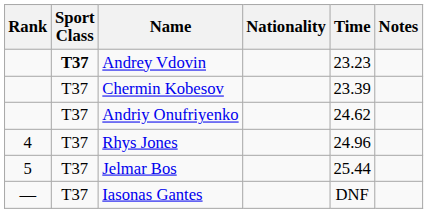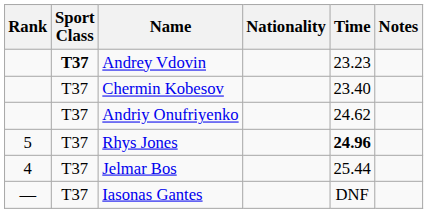 <table class="wikitable sortable" style="text-align:center">
 <tr>
 <th>Rank</th>
 <th>Sport<br>Class</th>
 <th>Name</th>
 <th>Nationality</th>
 <th>Time</th>
 <th>Notes</th>
 </tr>
 <tr>
 <td></td>
 <td><strong>T37</strong></td>
 <td align=left><a href='#'>Andrey Vdovin</a></td>
 <td align=left></td>
 <td>23.23</td>
 <td></td>
 </tr>
 <tr>
 <td></td>
 <td>T37</td>
 <td align=left><a href='#'>Chermin Kobesov</a></td>
 <td align=left></td>
-<td>23.39</td>
+<td>23.40</td>
 <td></td>
 </tr>
 <tr>
 <td></td>
 <td>T37</td>
 <td align=left><a href='#'>Andriy Onufriyenko</a></td>
 <td align=left></td>
 <td>24.62</td>
 <td></td>
 </tr>
 <tr>
-<td>4</td>
+<td>5</td>
 <td>T37</td>
 <td align=left><a href='#'>Rhys Jones</a></td>
 <td align=left></td>
-<td>24.96</td>
+<td><strong>24.96</strong></td>
 <td></td>
 </tr>
 <tr>
-<td>5</td>
+<td>4</td>
 <td>T37</td>
 <td align=left><a href='#'>Jelmar Bos</a></td>
 <td align=left></td>
 <td>25.44</td>
 <td></td>
 </tr>
 <tr>
 <td>—</td>
 <td>T37</td>
 <td align=left><a href='#'>Iasonas Gantes</a></td>
 <td align=left></td>
 <td>DNF</td>
 <td></td>
 </tr>
 </table>
